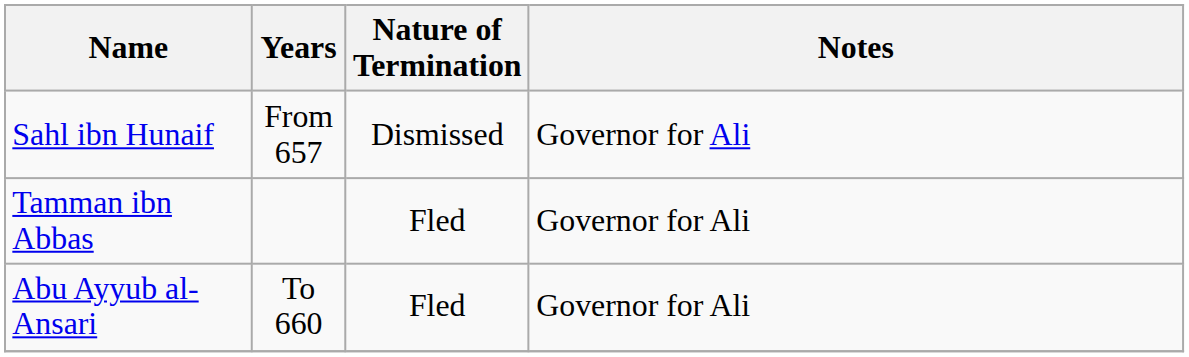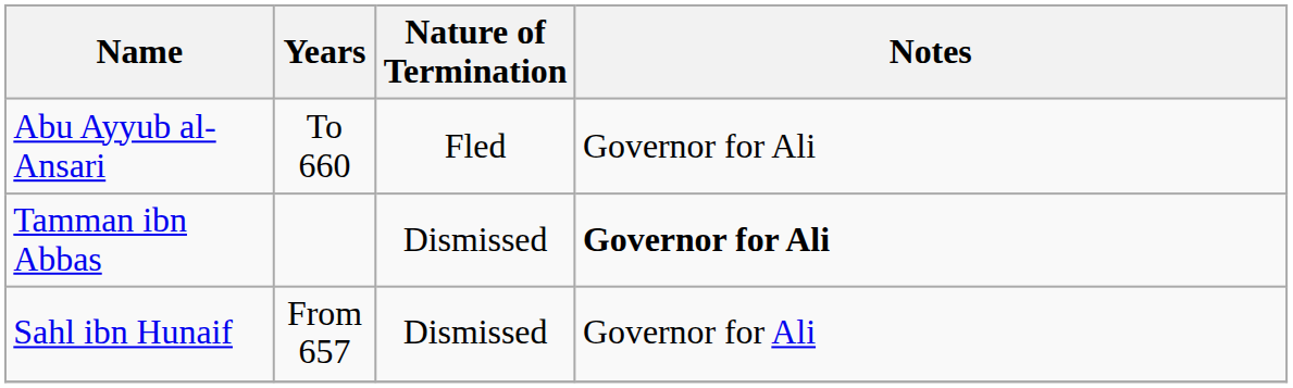 <table width=95% class="wikitable">
 <tr>
 <th width=22%>Name</th>
 <th width=8%>Years</th>
 <th width=10%>Nature of<br>Termination</th>
 <th width=60%>Notes</th>
 </tr>
 <tr>
+<td><a href='#'>Abu Ayyub al-Ansari</a></td>
+<td align="center">To 660</td>
+<td align="center">Fled</td>
+<td>Governor for Ali</td>
+</tr>
+<tr>
+<td><a href='#'>Tamman ibn Abbas</a></td>
+<td align="center"></td>
+<td align="center">Dismissed</td>
+<td><strong>Governor for Ali</strong></td>
+</tr>
+<tr>
 <td><a href='#'>Sahl ibn Hunaif</a></td>
 <td align="center">From 657</td>
 <td align="center">Dismissed</td>
 <td>Governor for <a href='#'>Ali</a></td>
 </tr>
 <tr>
-<td><a href='#'>Tamman ibn Abbas</a></td>
-<td align="center"></td>
-<td align="center">Fled</td>
-<td>Governor for Ali</td>
-</tr>
-<tr>
-<td><a href='#'>Abu Ayyub al-Ansari</a></td>
-<td align="center">To 660</td>
-<td align="center">Fled</td>
-<td>Governor for Ali</td>
-</tr>
-<tr>
 </tr>
 </table>
